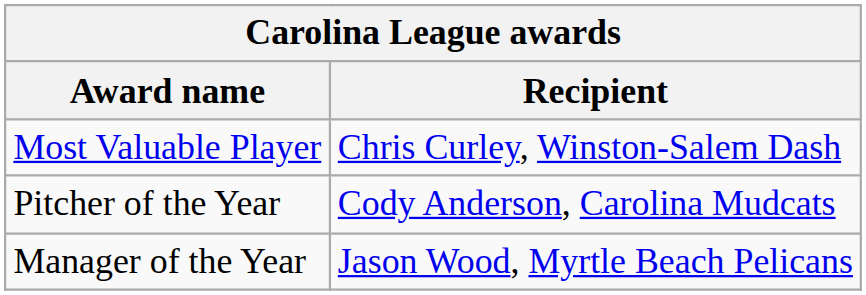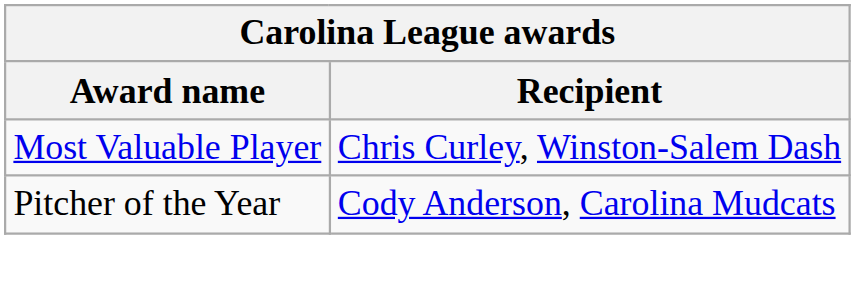 <table class="wikitable">
 <tr>
 <th colspan="2">Carolina League awards</th>
 </tr>
 <tr>
 <th>Award name</th>
 <th>Recipient</th>
 </tr>
 <tr>
 <td><a href='#'>Most Valuable Player</a></td>
 <td><a href='#'>Chris Curley</a>, <a href='#'>Winston-Salem Dash</a></td>
 </tr>
 <tr>
 <td>Pitcher of the Year</td>
 <td><a href='#'>Cody Anderson</a>, <a href='#'>Carolina Mudcats</a></td>
 </tr>
-<tr>
-<td>Manager of the Year</td>
-<td><a href='#'>Jason Wood</a>, <a href='#'>Myrtle Beach Pelicans</a></td>
-</tr>
 </table>
